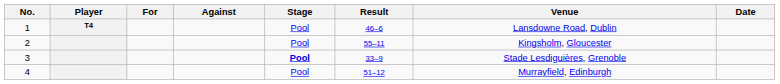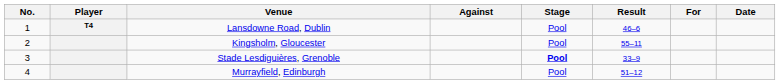 <table class="wikitable sortable" style="text-align:center;width:100%;font-size:95%">
 <tr>
 <th scope=col>No.</th>
 <th scope=col>Player</th>
-<th scope=col>For</th>
+<th scope=col>Venue</th>
 <th scope=col>Against</th>
 <th scope=col>Stage</th>
 <th scope=col>Result</th>
-<th scope=col>Venue</th>
+<th scope=col>For</th>
 <th scope=col>Date</th>
 </tr>
 <tr>
 <td>1</td>
 <th scope=row><sup>T4</sup></th>
-<td></td>
+<td><a href='#'>Lansdowne Road</a>, <a href='#'>Dublin</a></td>
 <td></td>
 <td><a href='#'>Pool</a></td>
 <td align=center><small><a href='#'>46–6</a></small></td>
-<td><a href='#'>Lansdowne Road</a>, <a href='#'>Dublin</a></td>
+<td></td>
 <td></td>
 </tr>
 <tr>
 <td>2</td>
 <th scope=row></th>
-<td></td>
+<td><a href='#'>Kingsholm</a>, <a href='#'>Gloucester</a></td>
 <td></td>
 <td><a href='#'>Pool</a></td>
 <td align=center><small><a href='#'>55–11</a></small></td>
-<td><a href='#'>Kingsholm</a>, <a href='#'>Gloucester</a></td>
+<td></td>
 <td></td>
 </tr>
 <tr>
 <td>3</td>
 <th scope=row></th>
-<td></td>
+<td><a href='#'>Stade Lesdiguières</a>, <a href='#'>Grenoble</a></td>
 <td></td>
 <td><strong><a href='#'>Pool</a></strong></td>
 <td align=center><small><a href='#'>33–9</a></small></td>
-<td><a href='#'>Stade Lesdiguières</a>, <a href='#'>Grenoble</a></td>
+<td></td>
 <td></td>
 </tr>
 <tr>
 <td>4</td>
 <th scope=row></th>
-<td></td>
+<td><a href='#'>Murrayfield</a>, <a href='#'>Edinburgh</a></td>
 <td></td>
 <td><a href='#'>Pool</a></td>
 <td align=center><small><a href='#'>51–12</a></small></td>
-<td><a href='#'>Murrayfield</a>, <a href='#'>Edinburgh</a></td>
+<td></td>
 <td></td>
 </tr>
 </table>
